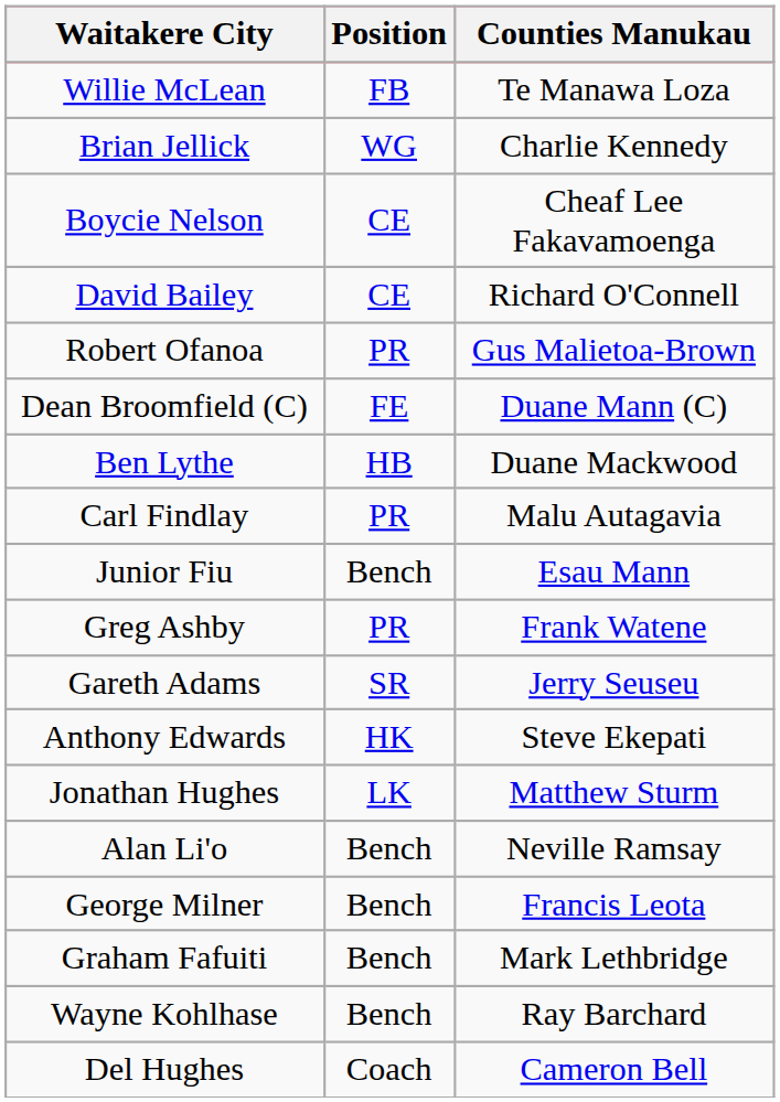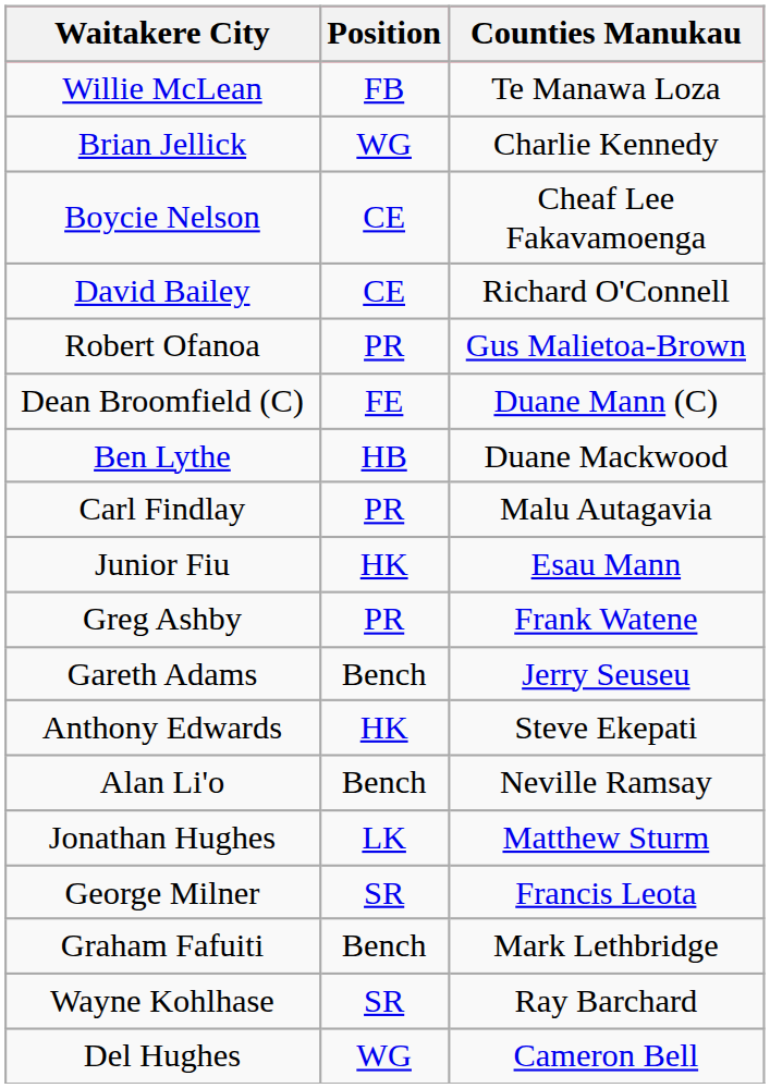 <table align="right" class="wikitable" style="font-size:90%; margin-left:1em">
 <tr bgcolor="#FF0033">
 <th width="130">Waitakere City</th>
 <th width="40">Position</th>
 <th width="130">Counties Manukau</th>
 </tr>
 <tr align=center>
 <td><a href='#'>Willie McLean</a></td>
 <td><a href='#'>FB</a></td>
 <td>Te Manawa Loza</td>
 </tr>
 <tr align=center>
 <td><a href='#'>Brian Jellick</a></td>
 <td><a href='#'>WG</a></td>
 <td>Charlie Kennedy</td>
 </tr>
 <tr align=center>
 <td><a href='#'>Boycie Nelson</a></td>
 <td><a href='#'>CE</a></td>
 <td>Cheaf Lee Fakavamoenga</td>
 </tr>
 <tr align=center>
 <td><a href='#'>David Bailey</a></td>
 <td><a href='#'>CE</a></td>
 <td>Richard O'Connell</td>
 </tr>
 <tr align=center>
 <td>Robert Ofanoa</td>
 <td><a href='#'>PR</a></td>
 <td><a href='#'>Gus Malietoa-Brown</a></td>
 </tr>
 <tr align=center>
 <td>Dean Broomfield (C)</td>
 <td><a href='#'>FE</a></td>
 <td><a href='#'>Duane Mann</a> (C)</td>
 </tr>
 <tr align=center>
 <td><a href='#'>Ben Lythe</a></td>
 <td><a href='#'>HB</a></td>
 <td>Duane Mackwood</td>
 </tr>
 <tr align=center>
 <td>Carl Findlay</td>
 <td><a href='#'>PR</a></td>
 <td>Malu Autagavia</td>
 </tr>
 <tr align=center>
 <td>Junior Fiu</td>
-<td>Bench</td>
+<td><a href='#'>HK</a></td>
 <td><a href='#'>Esau Mann</a></td>
 </tr>
 <tr align=center>
 <td>Greg Ashby</td>
 <td><a href='#'>PR</a></td>
 <td><a href='#'>Frank Watene</a></td>
 </tr>
 <tr align=center>
 <td>Gareth Adams</td>
-<td><a href='#'>SR</a></td>
+<td>Bench</td>
 <td><a href='#'>Jerry Seuseu</a></td>
 </tr>
 <tr align=center>
 <td>Anthony Edwards</td>
 <td><a href='#'>HK</a></td>
 <td>Steve Ekepati</td>
 </tr>
 <tr align=center>
+<td>Alan Li'o</td>
+<td>Bench</td>
+<td>Neville Ramsay</td>
+</tr>
+<tr align=center>
 <td>Jonathan Hughes</td>
 <td><a href='#'>LK</a></td>
 <td><a href='#'>Matthew Sturm</a></td>
 </tr>
 <tr align=center>
-<td>Alan Li'o</td>
-<td>Bench</td>
-<td>Neville Ramsay</td>
-</tr>
-<tr align=center>
 <td>George Milner</td>
-<td>Bench</td>
+<td><a href='#'>SR</a></td>
 <td><a href='#'>Francis Leota</a></td>
 </tr>
 <tr align=center>
 <td>Graham Fafuiti</td>
 <td>Bench</td>
 <td>Mark Lethbridge</td>
 </tr>
 <tr align=center>
 <td>Wayne Kohlhase</td>
-<td>Bench</td>
+<td><a href='#'>SR</a></td>
 <td>Ray Barchard</td>
 </tr>
 <tr align=center>
 <td>Del Hughes</td>
-<td>Coach</td>
+<td><a href='#'>WG</a></td>
 <td><a href='#'>Cameron Bell</a></td>
 </tr>
 <tr>
 </tr>
 </table>
